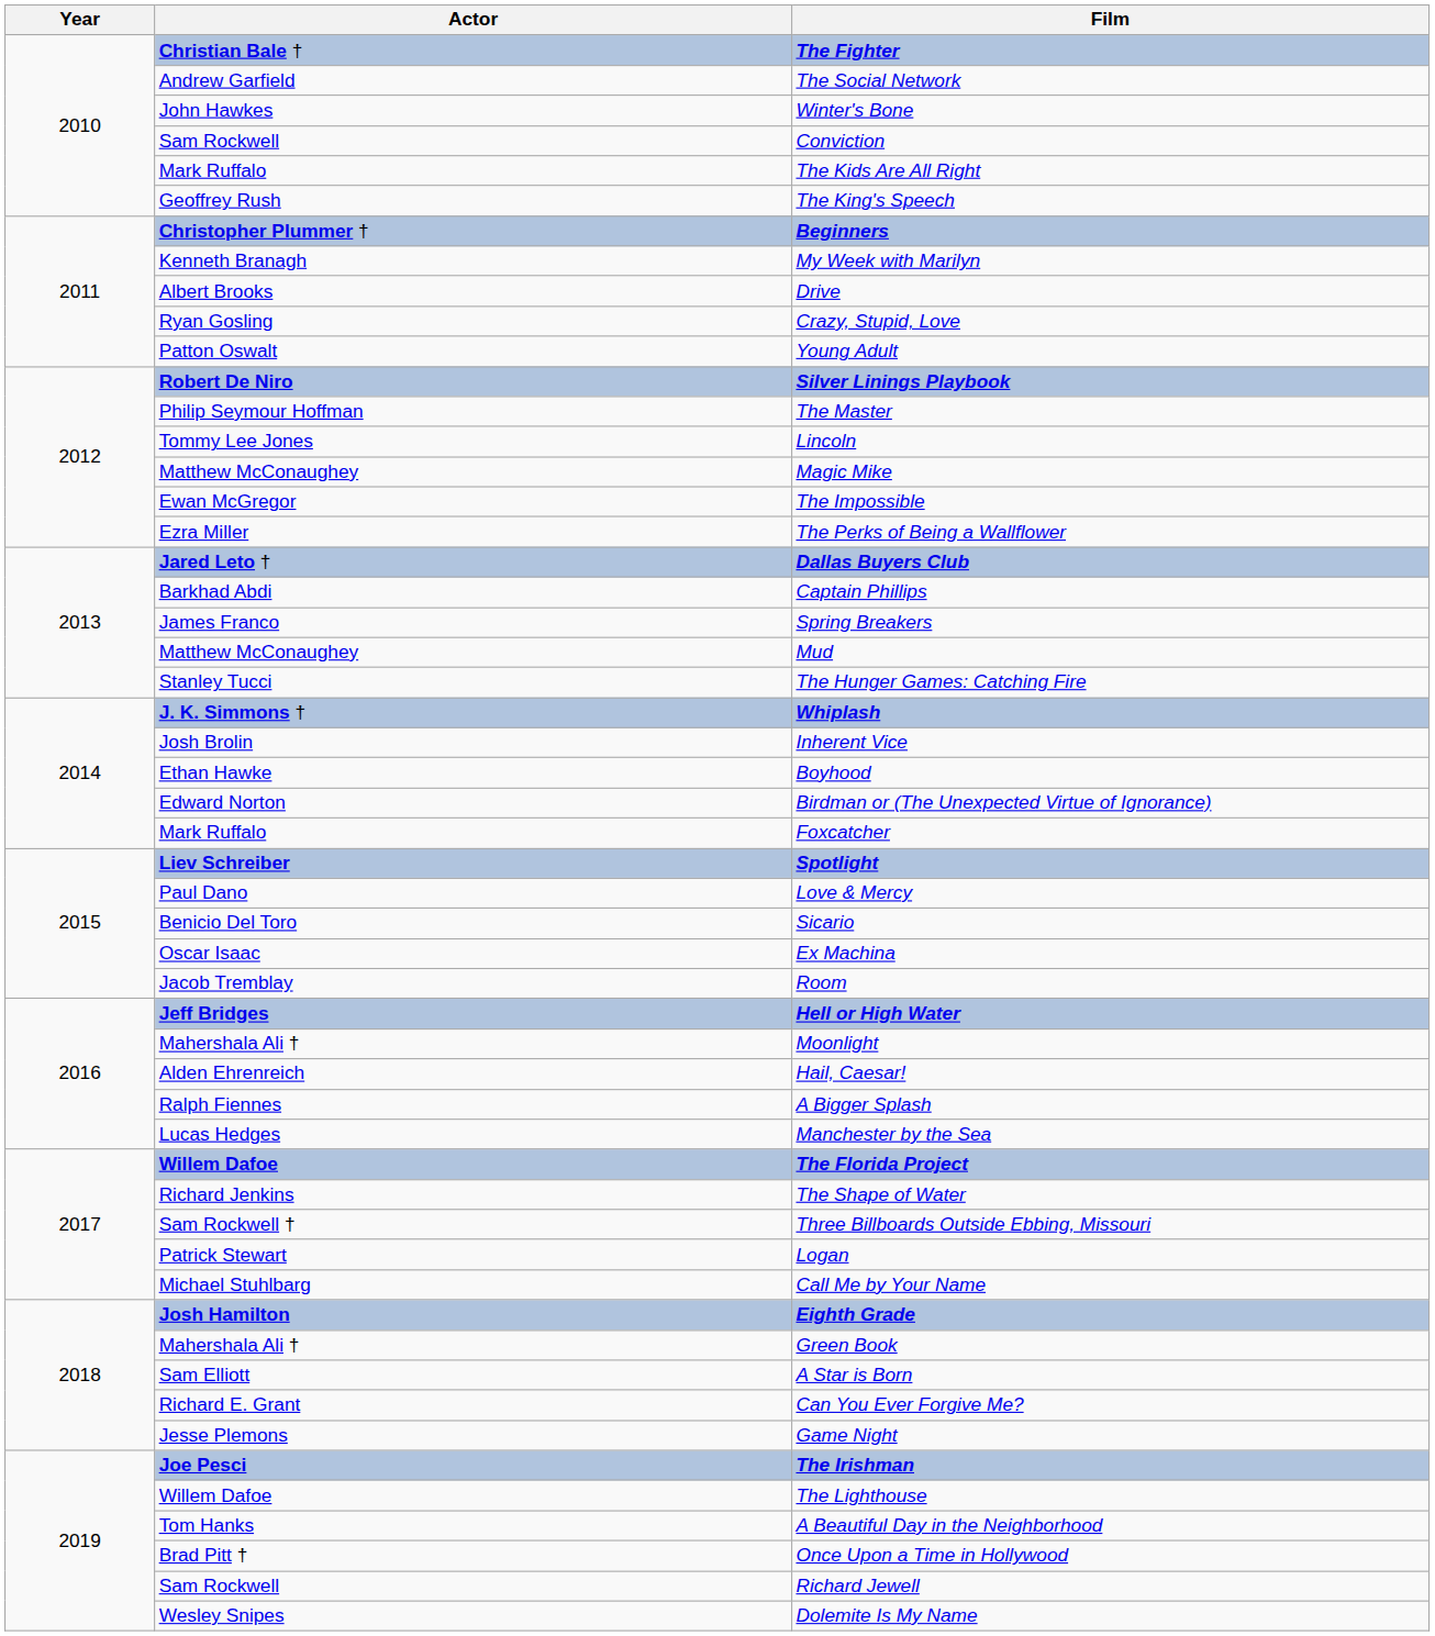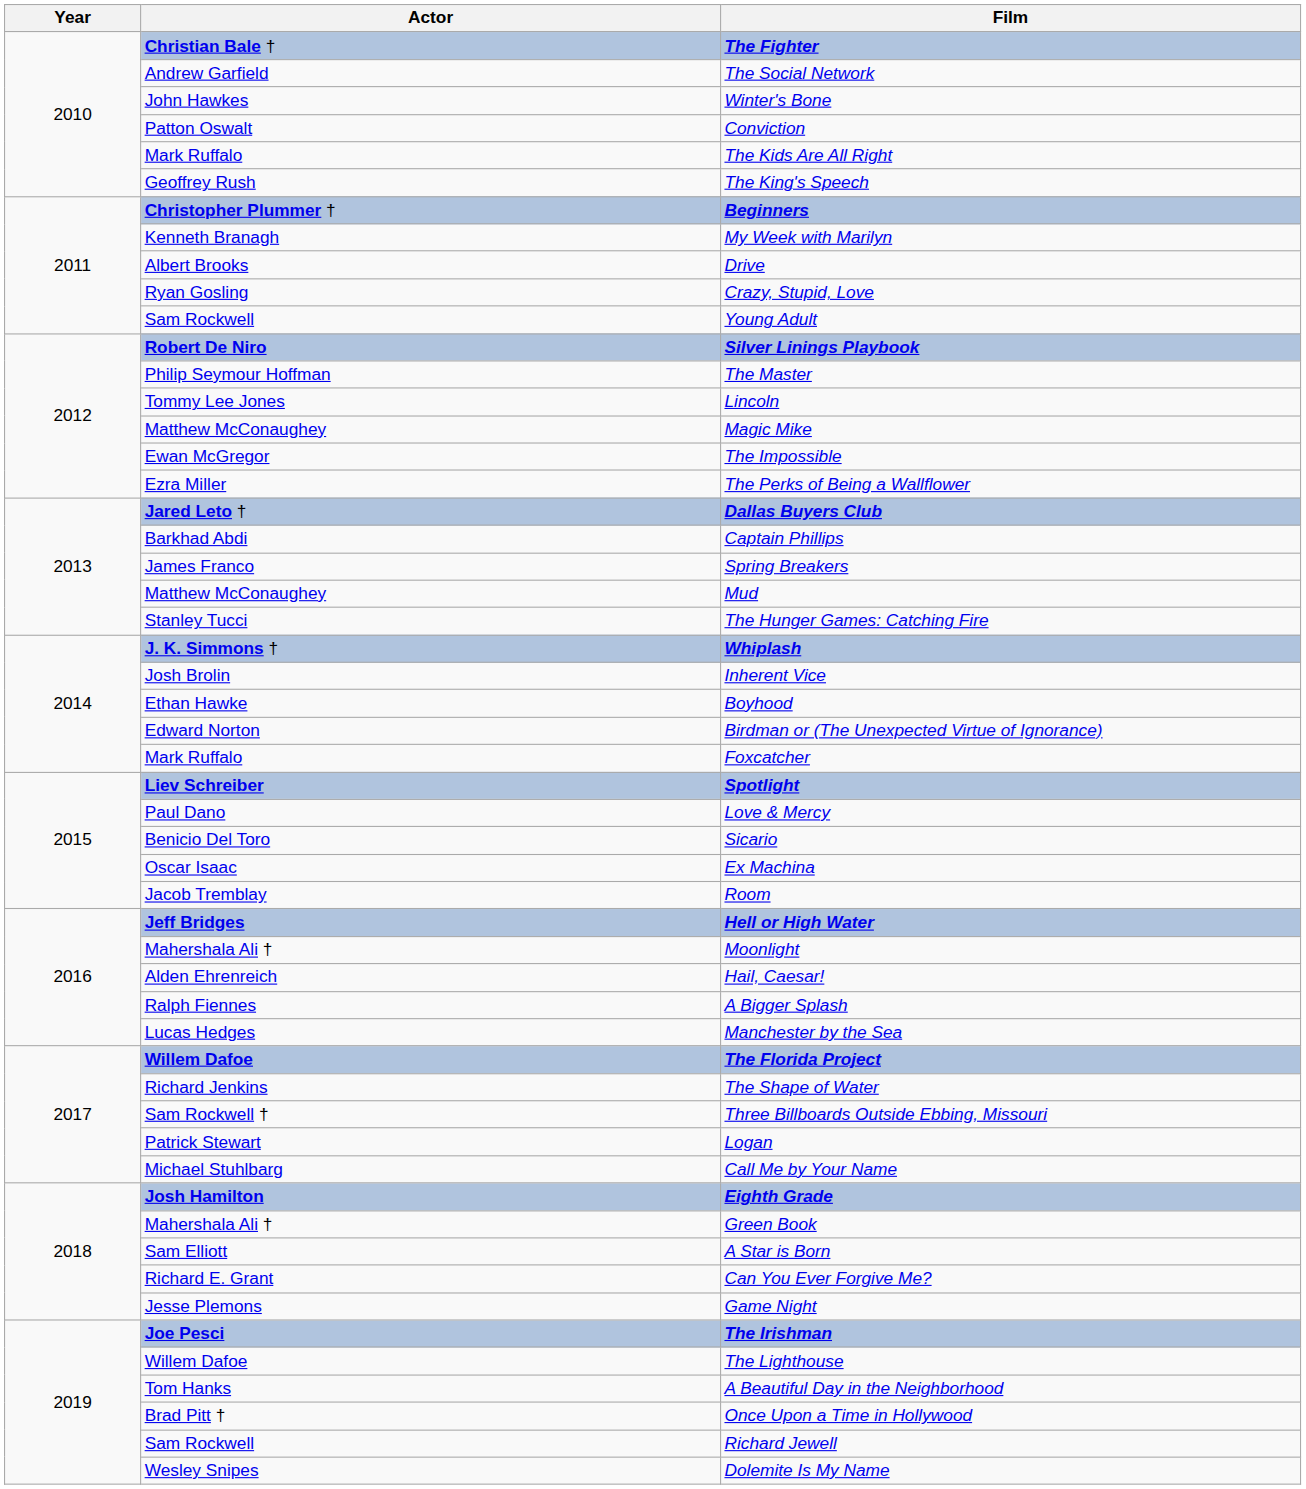 <table class="wikitable" width="95%" cellpadding="5">
 <tr>
 <th width="100"><strong>Year</strong></th>
 <th width="450"><strong>Actor</strong></th>
 <th width="450"><strong>Film</strong></th>
 </tr>
 <tr>
 <td rowspan=6 style="text-align:center;">2010<br></td>
 <td style="background:#B0C4DE;"><strong><a href='#'>Christian Bale</a></strong> †</td>
 <td style="background:#B0C4DE;"><strong><em><a href='#'>The Fighter</a></em></strong></td>
 </tr>
 <tr>
 <td><a href='#'>Andrew Garfield</a></td>
 <td><em><a href='#'>The Social Network</a></em></td>
 </tr>
 <tr>
 <td><a href='#'>John Hawkes</a></td>
 <td><em><a href='#'>Winter's Bone</a></em></td>
 </tr>
 <tr>
-<td><a href='#'>Sam Rockwell</a></td>
+<td><a href='#'>Patton Oswalt</a></td>
 <td><em><a href='#'>Conviction</a></em></td>
 </tr>
 <tr>
 <td><a href='#'>Mark Ruffalo</a></td>
 <td><em><a href='#'>The Kids Are All Right</a></em></td>
 </tr>
 <tr>
 <td><a href='#'>Geoffrey Rush</a></td>
 <td><em><a href='#'>The King's Speech</a></em></td>
 </tr>
 <tr>
 <td rowspan=5 style="text-align:center;">2011<br></td>
 <td style="background:#B0C4DE;"><strong><a href='#'>Christopher Plummer</a></strong> †</td>
 <td style="background:#B0C4DE;"><strong><em><a href='#'>Beginners</a></em></strong></td>
 </tr>
 <tr>
 <td><a href='#'>Kenneth Branagh</a></td>
 <td><em><a href='#'>My Week with Marilyn</a></em></td>
 </tr>
 <tr>
 <td><a href='#'>Albert Brooks</a></td>
 <td><em><a href='#'>Drive</a></em></td>
 </tr>
 <tr>
 <td><a href='#'>Ryan Gosling</a></td>
 <td><em><a href='#'>Crazy, Stupid, Love</a></em></td>
 </tr>
 <tr>
-<td><a href='#'>Patton Oswalt</a></td>
+<td><a href='#'>Sam Rockwell</a></td>
 <td><em><a href='#'>Young Adult</a></em></td>
 </tr>
 <tr>
 <td rowspan=6 style="text-align:center;">2012<br></td>
 <td style="background:#B0C4DE;"><strong><a href='#'>Robert De Niro</a></strong></td>
 <td style="background:#B0C4DE;"><strong><em><a href='#'>Silver Linings Playbook</a></em></strong></td>
 </tr>
 <tr>
 <td><a href='#'>Philip Seymour Hoffman</a></td>
 <td><em><a href='#'>The Master</a></em></td>
 </tr>
 <tr>
 <td><a href='#'>Tommy Lee Jones</a></td>
 <td><em><a href='#'>Lincoln</a></em></td>
 </tr>
 <tr>
 <td><a href='#'>Matthew McConaughey</a></td>
 <td><em><a href='#'>Magic Mike</a></em></td>
 </tr>
 <tr>
 <td><a href='#'>Ewan McGregor</a></td>
 <td><em><a href='#'>The Impossible</a></em></td>
 </tr>
 <tr>
 <td><a href='#'>Ezra Miller</a></td>
 <td><em><a href='#'>The Perks of Being a Wallflower</a></em></td>
 </tr>
 <tr>
 <td rowspan=5 style="text-align:center;">2013<br></td>
 <td style="background:#B0C4DE;"><strong><a href='#'>Jared Leto</a></strong> †</td>
 <td style="background:#B0C4DE;"><strong><em><a href='#'>Dallas Buyers Club</a></em></strong></td>
 </tr>
 <tr>
 <td><a href='#'>Barkhad Abdi</a></td>
 <td><em><a href='#'>Captain Phillips</a></em></td>
 </tr>
 <tr>
 <td><a href='#'>James Franco</a></td>
 <td><em><a href='#'>Spring Breakers</a></em></td>
 </tr>
 <tr>
 <td><a href='#'>Matthew McConaughey</a></td>
 <td><em><a href='#'>Mud</a></em></td>
 </tr>
 <tr>
 <td><a href='#'>Stanley Tucci</a></td>
 <td><em><a href='#'>The Hunger Games: Catching Fire</a></em></td>
 </tr>
 <tr>
 <td rowspan=5 style="text-align:center;">2014<br></td>
 <td style="background:#B0C4DE;"><strong><a href='#'>J. K. Simmons</a></strong> †</td>
 <td style="background:#B0C4DE;"><strong><em><a href='#'>Whiplash</a></em></strong></td>
 </tr>
 <tr>
 <td><a href='#'>Josh Brolin</a></td>
 <td><em><a href='#'>Inherent Vice</a></em></td>
 </tr>
 <tr>
 <td><a href='#'>Ethan Hawke</a></td>
 <td><em><a href='#'>Boyhood</a></em></td>
 </tr>
 <tr>
 <td><a href='#'>Edward Norton</a></td>
 <td><em><a href='#'>Birdman or (The Unexpected Virtue of Ignorance)</a></em></td>
 </tr>
 <tr>
 <td><a href='#'>Mark Ruffalo</a></td>
 <td><em><a href='#'>Foxcatcher</a></em></td>
 </tr>
 <tr>
 <td rowspan=5 style="text-align:center;">2015<br></td>
 <td style="background:#B0C4DE;"><strong><a href='#'>Liev Schreiber</a></strong></td>
 <td style="background:#B0C4DE;"><strong><em><a href='#'>Spotlight</a></em></strong></td>
 </tr>
 <tr>
 <td><a href='#'>Paul Dano</a></td>
 <td><em><a href='#'>Love & Mercy</a></em></td>
 </tr>
 <tr>
 <td><a href='#'>Benicio Del Toro</a></td>
 <td><em><a href='#'>Sicario</a></em></td>
 </tr>
 <tr>
 <td><a href='#'>Oscar Isaac</a></td>
 <td><em><a href='#'>Ex Machina</a></em></td>
 </tr>
 <tr>
 <td><a href='#'>Jacob Tremblay</a></td>
 <td><em><a href='#'>Room</a></em></td>
 </tr>
 <tr>
 <td rowspan=5 style="text-align:center;">2016<br></td>
 <td style="background:#B0C4DE;"><strong><a href='#'>Jeff Bridges</a></strong></td>
 <td style="background:#B0C4DE;"><strong><em><a href='#'>Hell or High Water</a></em></strong></td>
 </tr>
 <tr>
 <td><a href='#'>Mahershala Ali</a> †</td>
 <td><em><a href='#'>Moonlight</a></em></td>
 </tr>
 <tr>
 <td><a href='#'>Alden Ehrenreich</a></td>
 <td><em><a href='#'>Hail, Caesar!</a></em></td>
 </tr>
 <tr>
 <td><a href='#'>Ralph Fiennes</a></td>
 <td><em><a href='#'>A Bigger Splash</a></em></td>
 </tr>
 <tr>
 <td><a href='#'>Lucas Hedges</a></td>
 <td><em><a href='#'>Manchester by the Sea</a></em></td>
 </tr>
 <tr>
 <td rowspan=5 style="text-align:center;">2017<br></td>
 <td style="background:#B0C4DE;"><strong><a href='#'>Willem Dafoe</a></strong></td>
 <td style="background:#B0C4DE;"><strong><em><a href='#'>The Florida Project</a></em></strong></td>
 </tr>
 <tr>
 <td><a href='#'>Richard Jenkins</a></td>
 <td><em><a href='#'>The Shape of Water</a></em></td>
 </tr>
 <tr>
 <td><a href='#'>Sam Rockwell</a> †</td>
 <td><em><a href='#'>Three Billboards Outside Ebbing, Missouri</a></em></td>
 </tr>
 <tr>
 <td><a href='#'>Patrick Stewart</a></td>
 <td><em><a href='#'>Logan</a></em></td>
 </tr>
 <tr>
 <td><a href='#'>Michael Stuhlbarg</a></td>
 <td><em><a href='#'>Call Me by Your Name</a></em></td>
 </tr>
 <tr>
 <td rowspan=5 style="text-align:center;">2018<br></td>
 <td style="background:#B0C4DE;"><strong><a href='#'>Josh Hamilton</a></strong></td>
 <td style="background:#B0C4DE;"><strong><em><a href='#'>Eighth Grade</a></em></strong></td>
 </tr>
 <tr>
 <td><a href='#'>Mahershala Ali</a> †</td>
 <td><em><a href='#'>Green Book</a></em></td>
 </tr>
 <tr>
 <td><a href='#'>Sam Elliott</a></td>
 <td><em><a href='#'>A Star is Born</a></em></td>
 </tr>
 <tr>
 <td><a href='#'>Richard E. Grant</a></td>
 <td><em><a href='#'>Can You Ever Forgive Me?</a></em></td>
 </tr>
 <tr>
 <td><a href='#'>Jesse Plemons</a></td>
 <td><em><a href='#'>Game Night</a></em></td>
 </tr>
 <tr>
 <td rowspan=6 style="text-align:center;">2019<br></td>
 <td style="background:#B0C4DE;"><strong><a href='#'>Joe Pesci</a></strong></td>
 <td style="background:#B0C4DE;"><strong><em><a href='#'>The Irishman</a></em></strong></td>
 </tr>
 <tr>
 <td><a href='#'>Willem Dafoe</a></td>
 <td><em><a href='#'>The Lighthouse</a></em></td>
 </tr>
 <tr>
 <td><a href='#'>Tom Hanks</a></td>
 <td><em><a href='#'>A Beautiful Day in the Neighborhood</a></em></td>
 </tr>
 <tr>
 <td><a href='#'>Brad Pitt</a> †</td>
 <td><em><a href='#'>Once Upon a Time in Hollywood</a></em></td>
 </tr>
 <tr>
 <td><a href='#'>Sam Rockwell</a></td>
 <td><em><a href='#'>Richard Jewell</a></em></td>
 </tr>
 <tr>
 <td><a href='#'>Wesley Snipes</a></td>
 <td><em><a href='#'>Dolemite Is My Name</a></em></td>
 </tr>
 </table>
